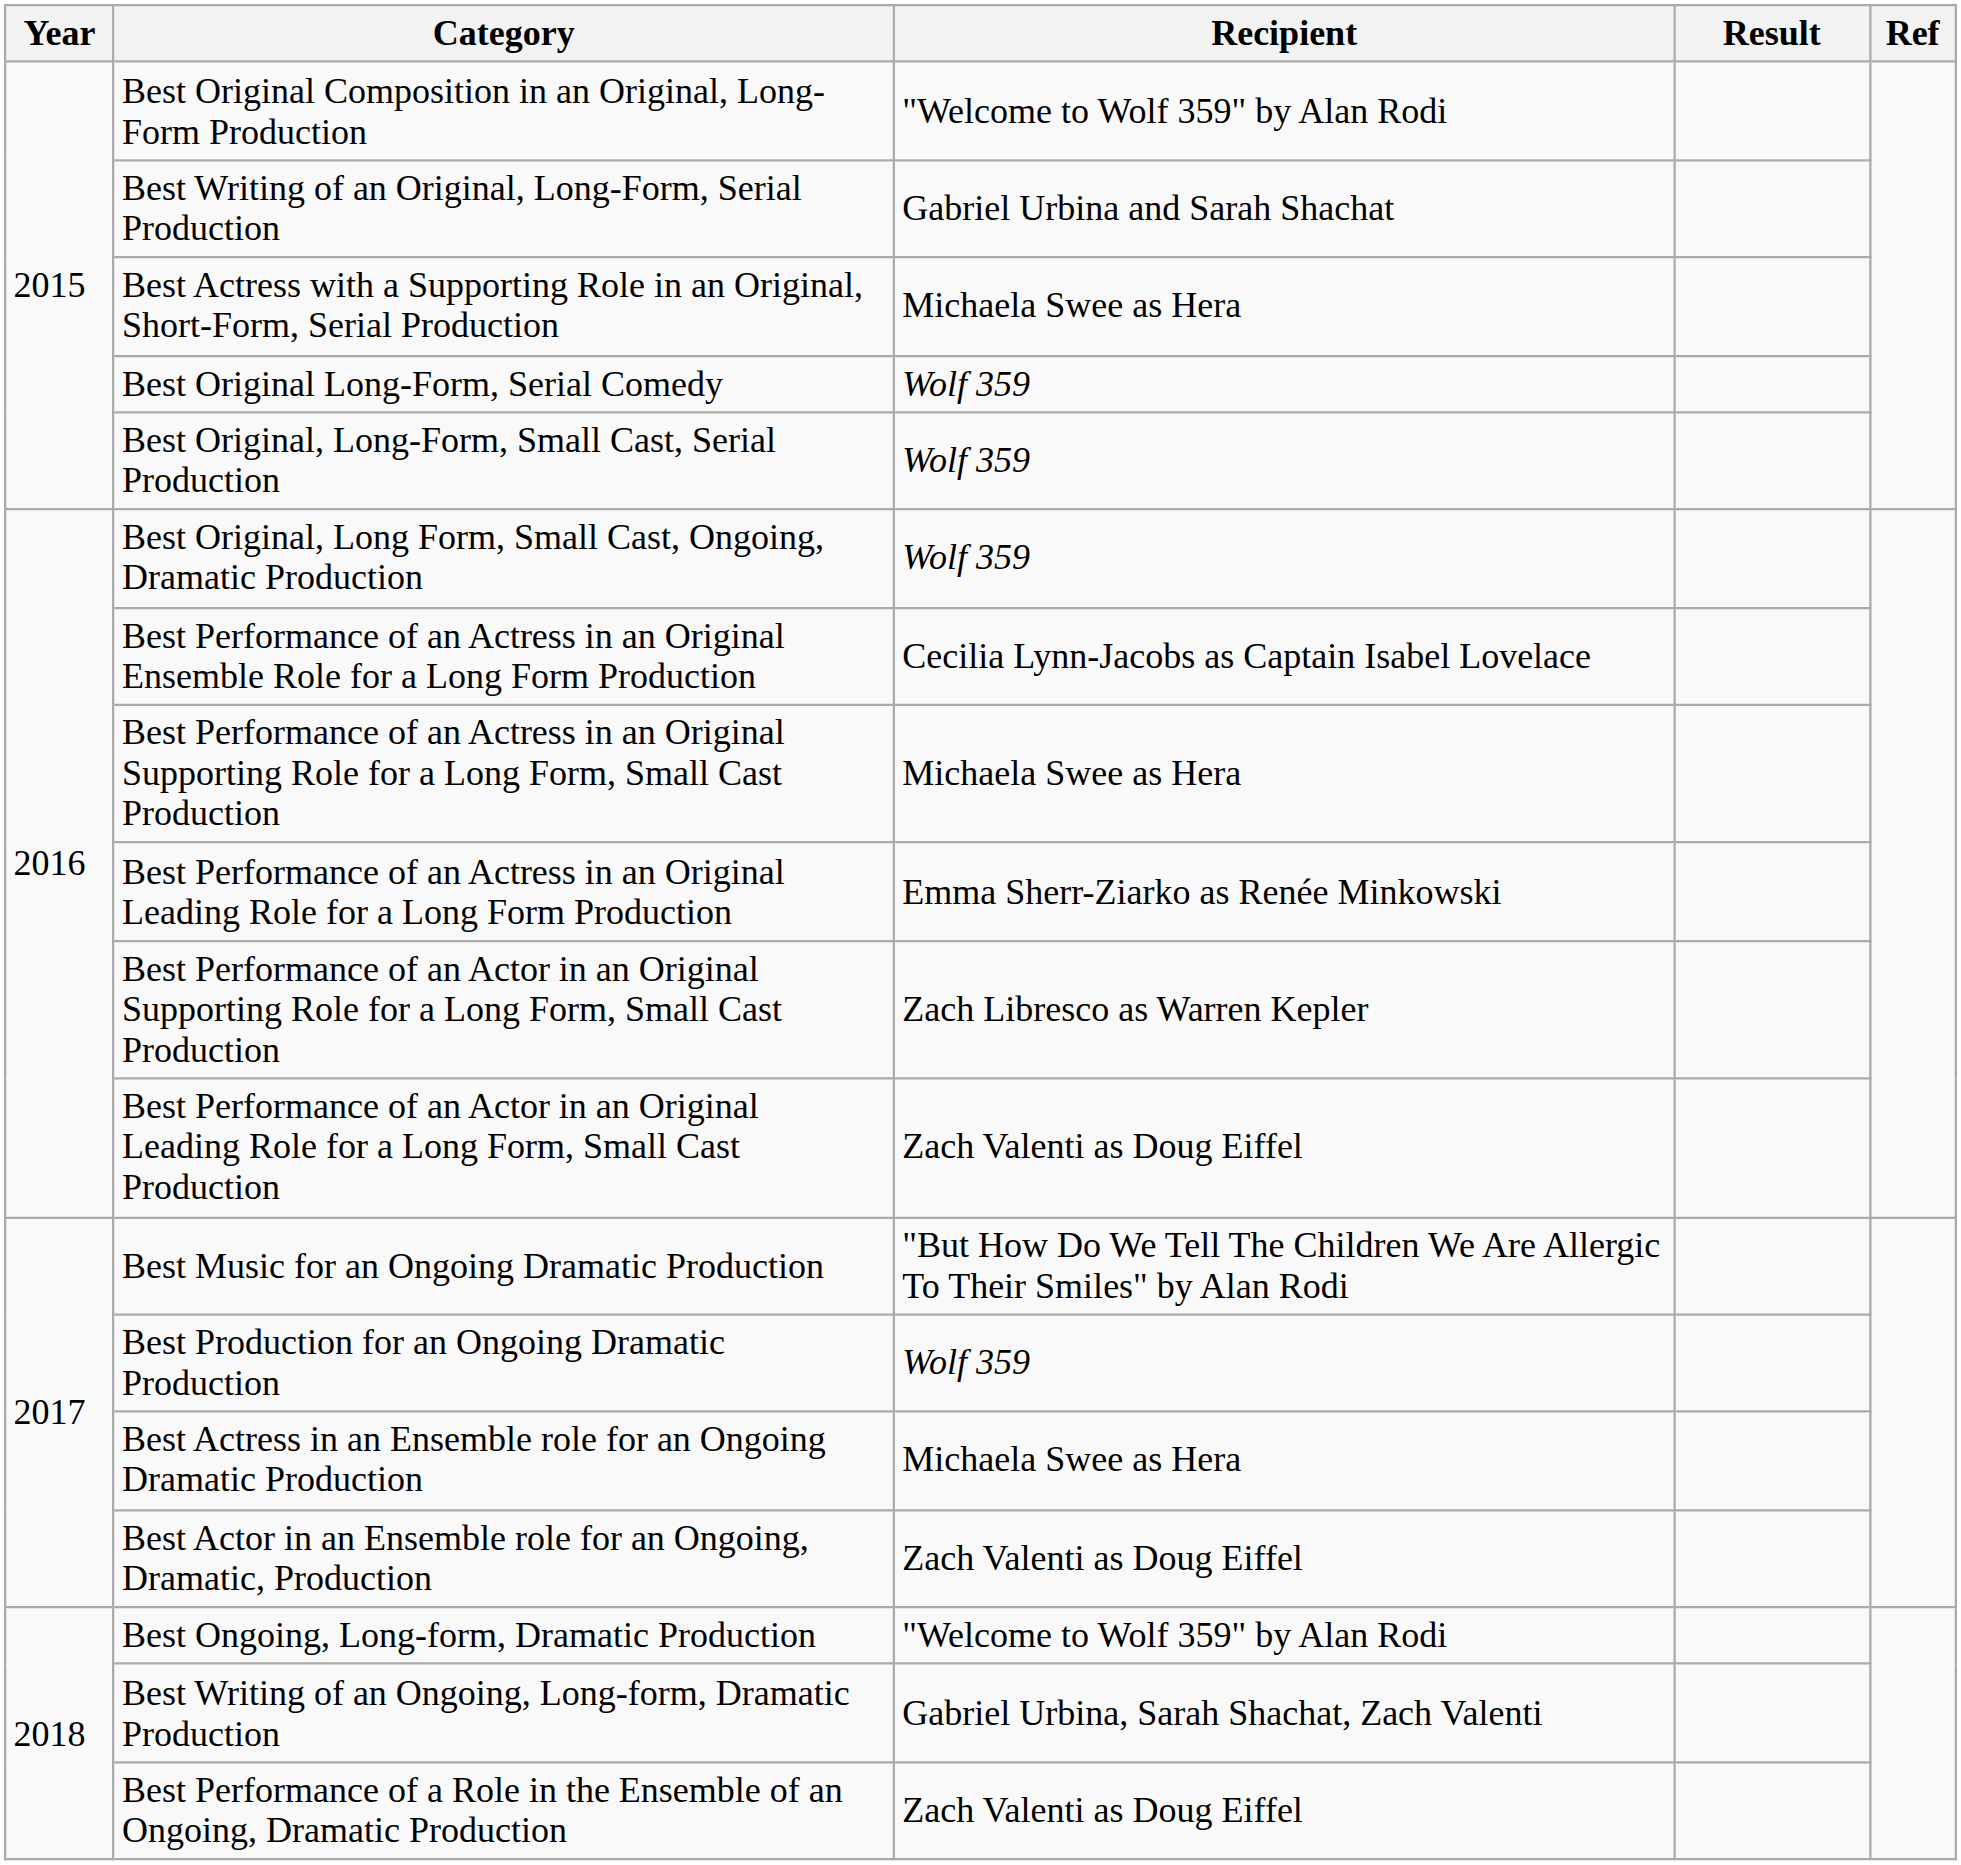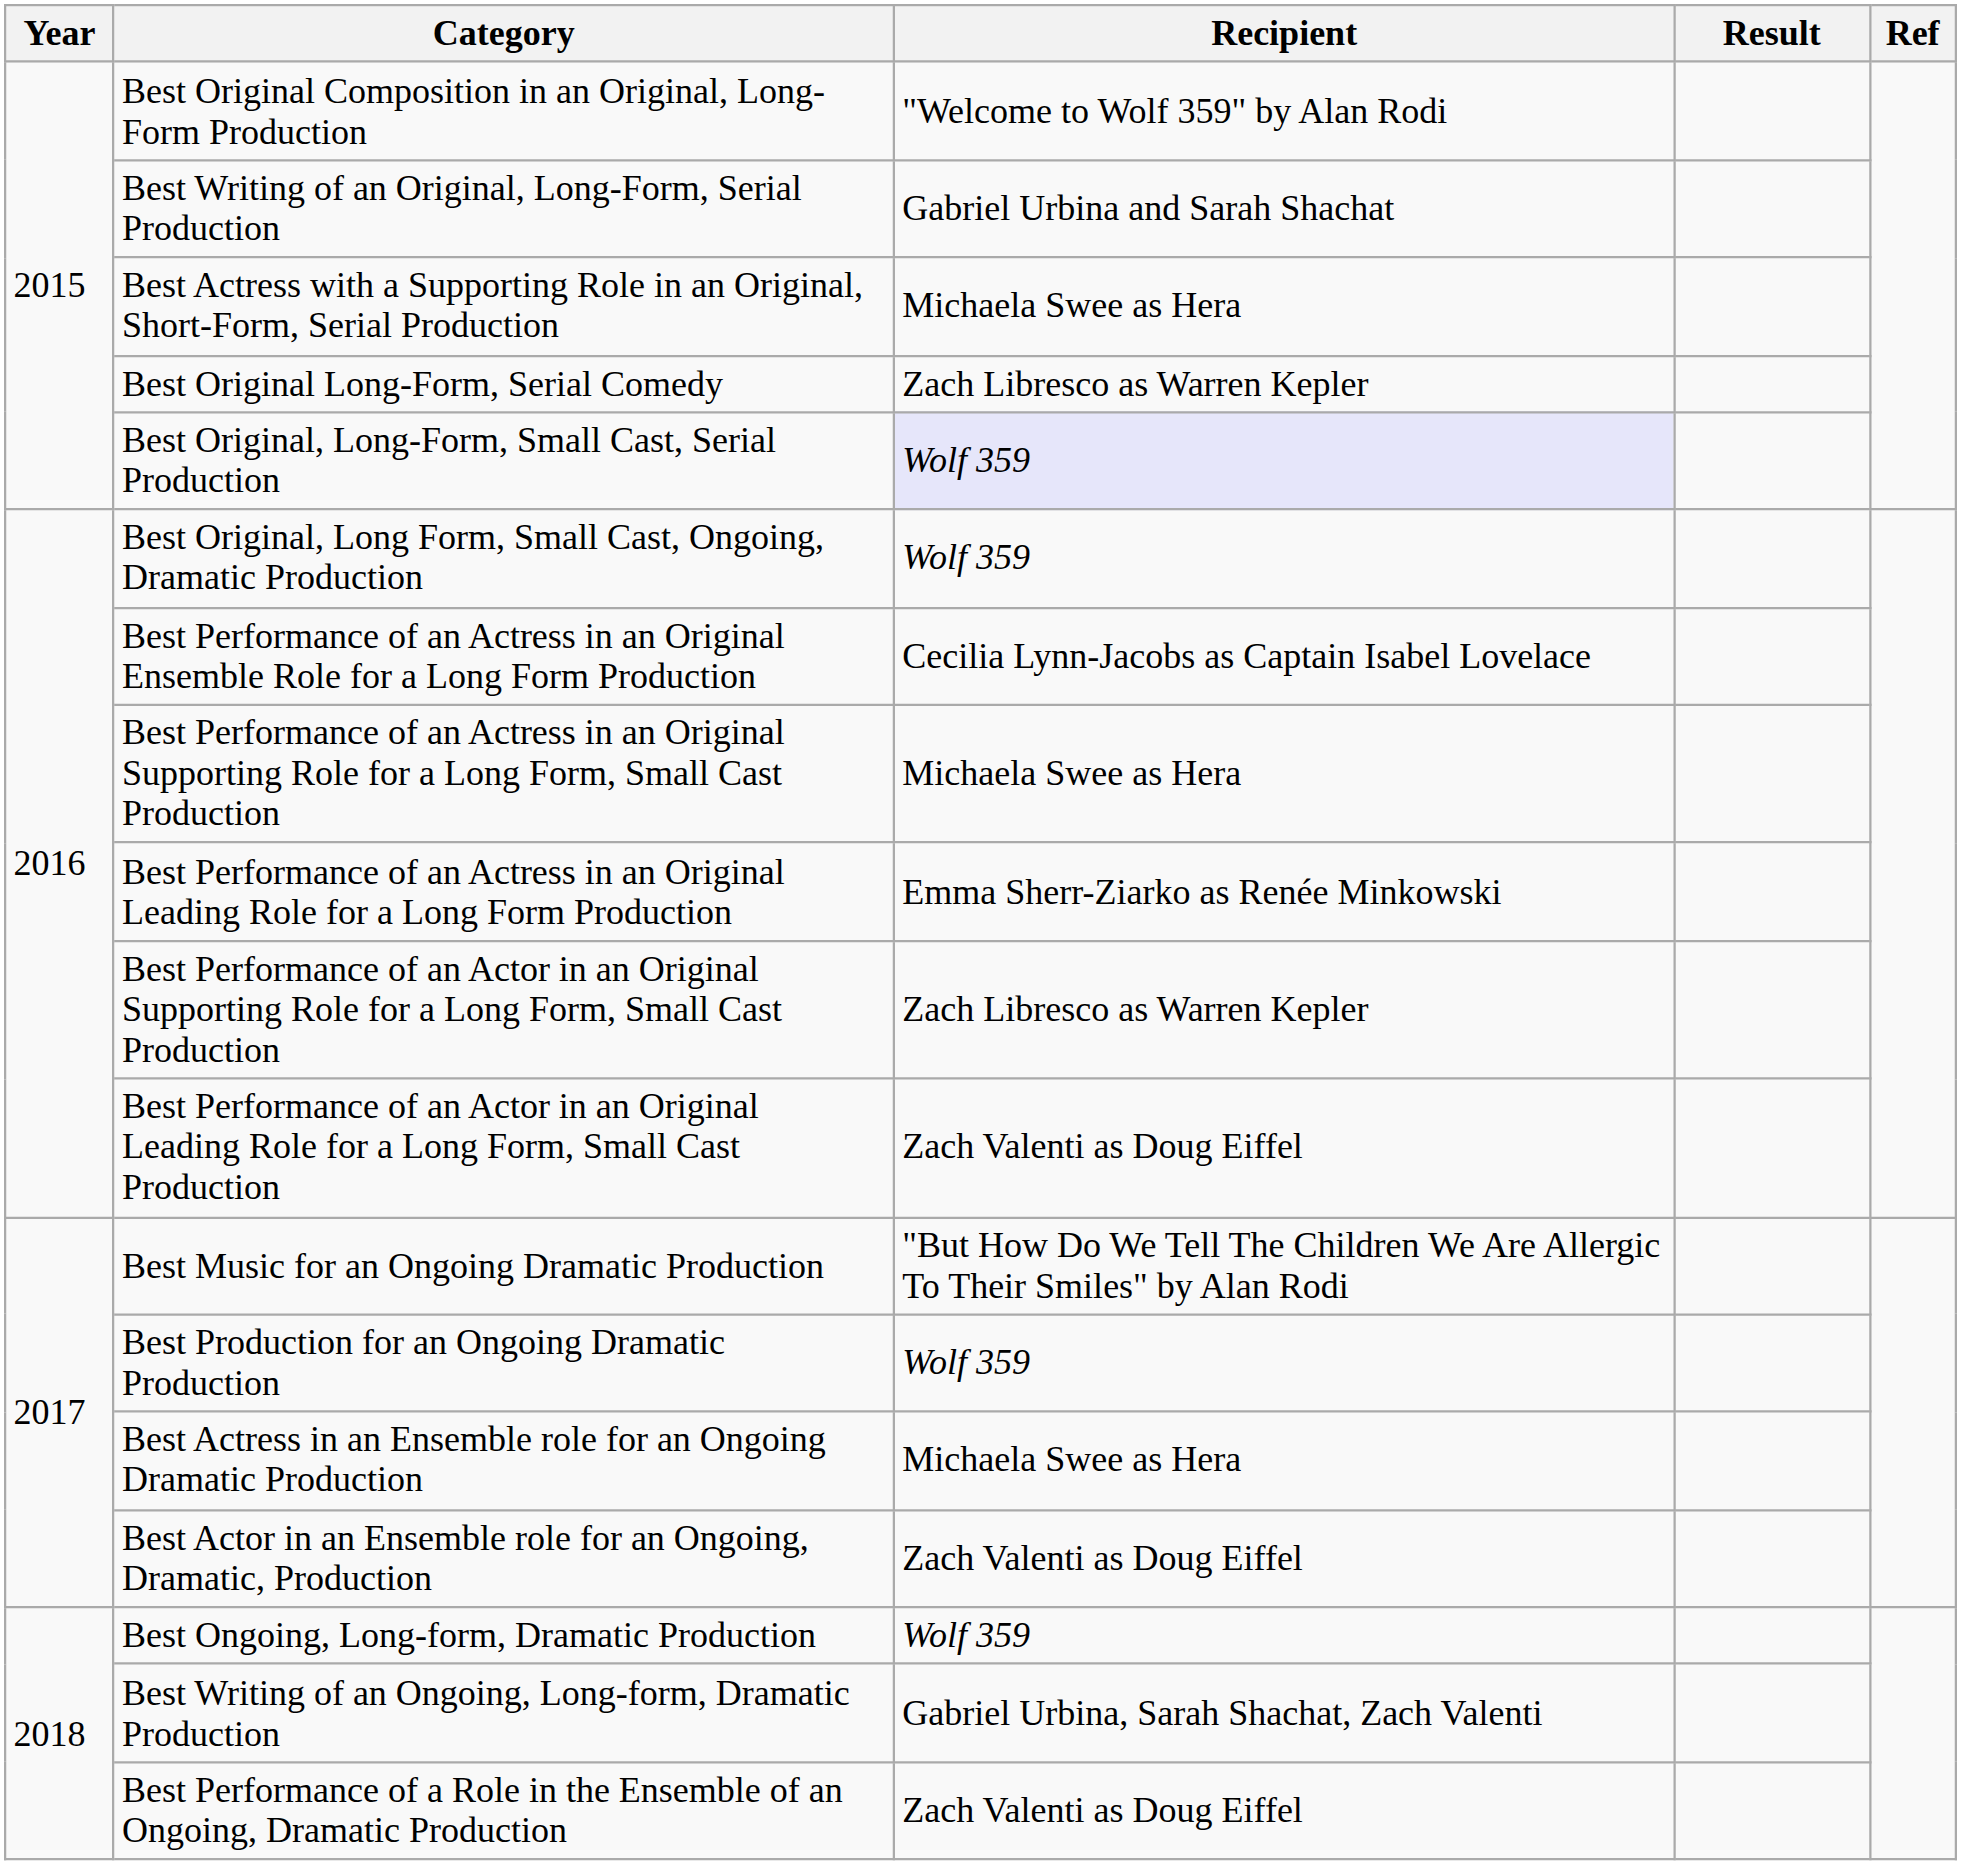 <table class="wikitable">
 <tr>
 <th>Year</th>
 <th width=40%>Category</th>
 <th width=40%>Recipient</th>
 <th width=10%>Result</th>
 <th>Ref</th>
 </tr>
 <tr>
 <td rowspan=5>2015</td>
 <td>Best Original Composition in an Original, Long-Form Production</td>
 <td>"Welcome to Wolf 359" by Alan Rodi</td>
 <td></td>
 <td rowspan=5></td>
 </tr>
 <tr>
 <td>Best Writing of an Original, Long-Form, Serial Production</td>
 <td>Gabriel Urbina and Sarah Shachat</td>
 <td></td>
 </tr>
 <tr>
 <td>Best Actress with a Supporting Role in an Original, Short-Form, Serial Production</td>
 <td>Michaela Swee as Hera</td>
 <td></td>
 </tr>
 <tr>
 <td>Best Original Long-Form, Serial Comedy</td>
-<td><em>Wolf 359</em></td>
+<td>Zach Libresco as Warren Kepler</td>
 <td></td>
 </tr>
 <tr>
 <td>Best Original, Long-Form, Small Cast, Serial Production</td>
-<td><em>Wolf 359</em></td>
+<td style="background: lavender;"><em>Wolf 359</em></td>
 <td></td>
 </tr>
 <tr>
 <td rowspan=6>2016</td>
 <td>Best Original, Long Form, Small Cast, Ongoing, Dramatic Production</td>
 <td><em>Wolf 359</em></td>
 <td></td>
 <td rowspan=6></td>
 </tr>
 <tr>
 <td>Best Performance of an Actress in an Original Ensemble Role for a Long Form Production</td>
 <td>Cecilia Lynn-Jacobs as Captain Isabel Lovelace</td>
 <td></td>
 </tr>
 <tr>
 <td>Best Performance of an Actress in an Original Supporting Role for a Long Form, Small Cast Production</td>
 <td>Michaela Swee as Hera</td>
 <td></td>
 </tr>
 <tr>
 <td>Best Performance of an Actress in an Original Leading Role for a Long Form Production</td>
 <td>Emma Sherr-Ziarko as Renée Minkowski</td>
 <td></td>
 </tr>
 <tr>
 <td>Best Performance of an Actor in an Original Supporting Role for a Long Form, Small Cast Production</td>
 <td>Zach Libresco as Warren Kepler</td>
 <td></td>
 </tr>
 <tr>
 <td>Best Performance of an Actor in an Original Leading Role for a Long Form, Small Cast Production</td>
 <td>Zach Valenti as Doug Eiffel</td>
 <td></td>
 </tr>
 <tr>
 <td rowspan=4>2017</td>
 <td>Best Music for an Ongoing Dramatic Production</td>
 <td>"But How Do We Tell The Children We Are Allergic To Their Smiles" by Alan Rodi</td>
 <td></td>
 <td rowspan=4></td>
 </tr>
 <tr>
 <td>Best Production for an Ongoing Dramatic Production</td>
 <td><em>Wolf 359</em></td>
 <td></td>
 </tr>
 <tr>
 <td>Best Actress in an Ensemble role for an Ongoing Dramatic Production</td>
 <td>Michaela Swee as Hera</td>
 <td></td>
 </tr>
 <tr>
 <td>Best Actor in an Ensemble role for an Ongoing, Dramatic, Production</td>
 <td>Zach Valenti as Doug Eiffel</td>
 <td></td>
 </tr>
 <tr>
 <td rowspan=3>2018</td>
 <td>Best Ongoing, Long-form, Dramatic Production</td>
-<td>"Welcome to Wolf 359" by Alan Rodi</td>
+<td><em>Wolf 359</em></td>
 <td></td>
 <td rowspan=3></td>
 </tr>
 <tr>
 <td>Best Writing of an Ongoing, Long-form, Dramatic Production</td>
 <td>Gabriel Urbina, Sarah Shachat, Zach Valenti</td>
 <td></td>
 </tr>
 <tr>
 <td>Best Performance of a Role in the Ensemble of an Ongoing, Dramatic Production</td>
 <td>Zach Valenti as Doug Eiffel</td>
 <td></td>
 </tr>
 </table>
